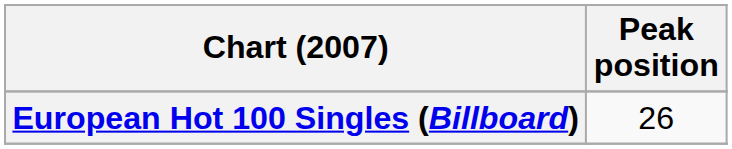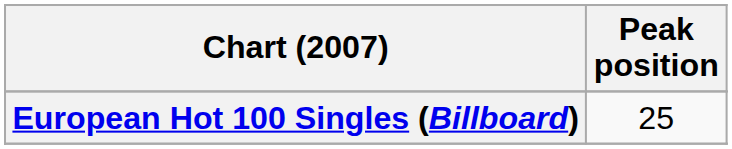 <table class="wikitable sortable plainrowheaders" style="text-align:center;">
 <tr>
 <th align="center">Chart (2007)</th>
 <th align="center">Peak<br>position</th>
 </tr>
 <tr>
 </tr>
 <tr>
 <th scope="row"><a href='#'>European Hot 100 Singles</a> (<em><a href='#'>Billboard</a></em>)</th>
-<td align="center">26</td>
+<td align="center">25</td>
 </tr>
 <tr>
 </tr>
 <tr>
 </tr>
 <tr>
 </tr>
 </table>
